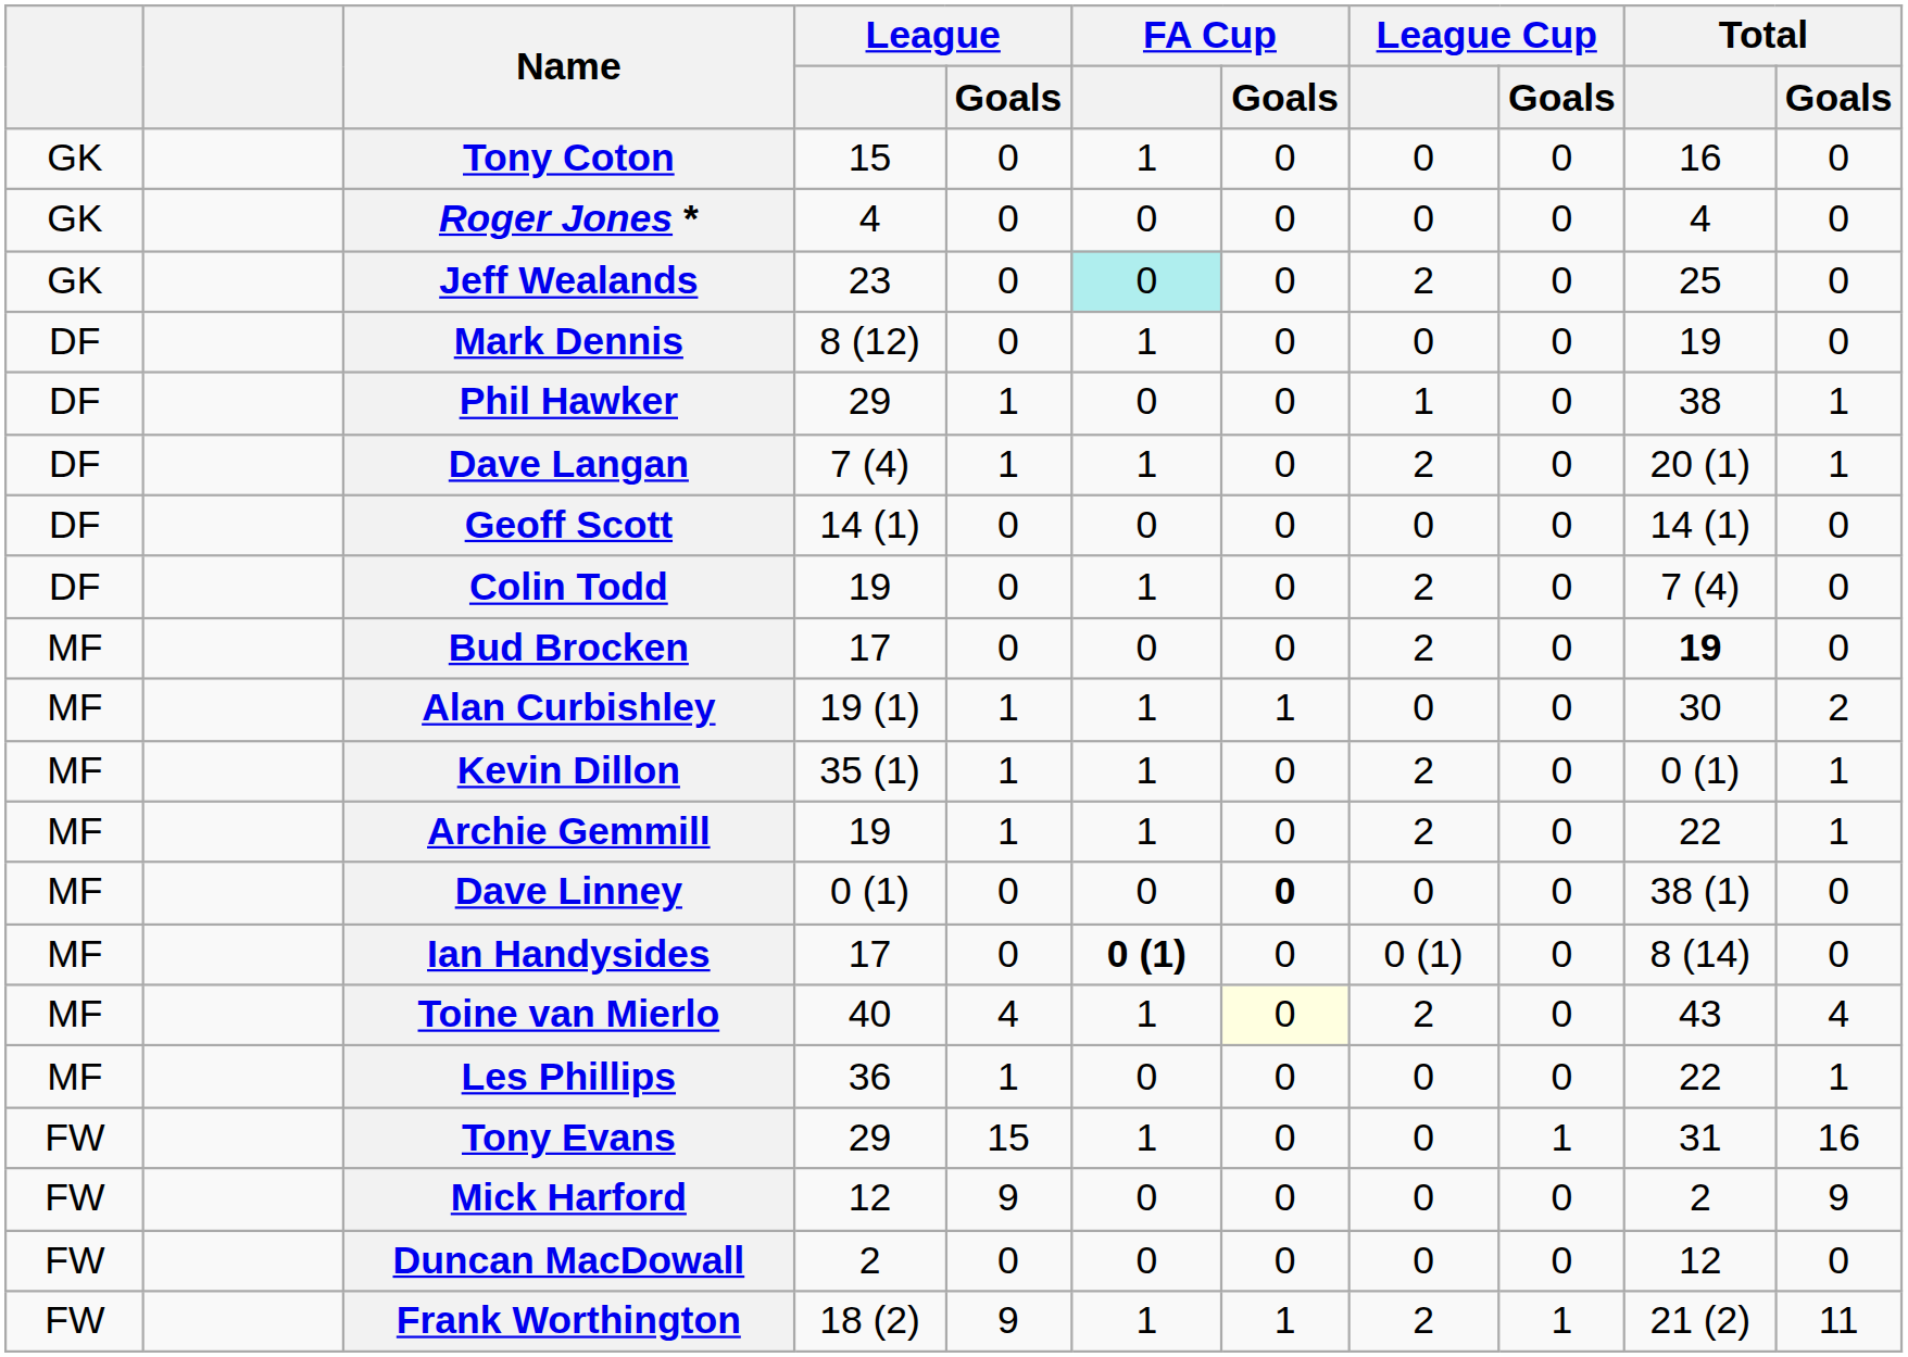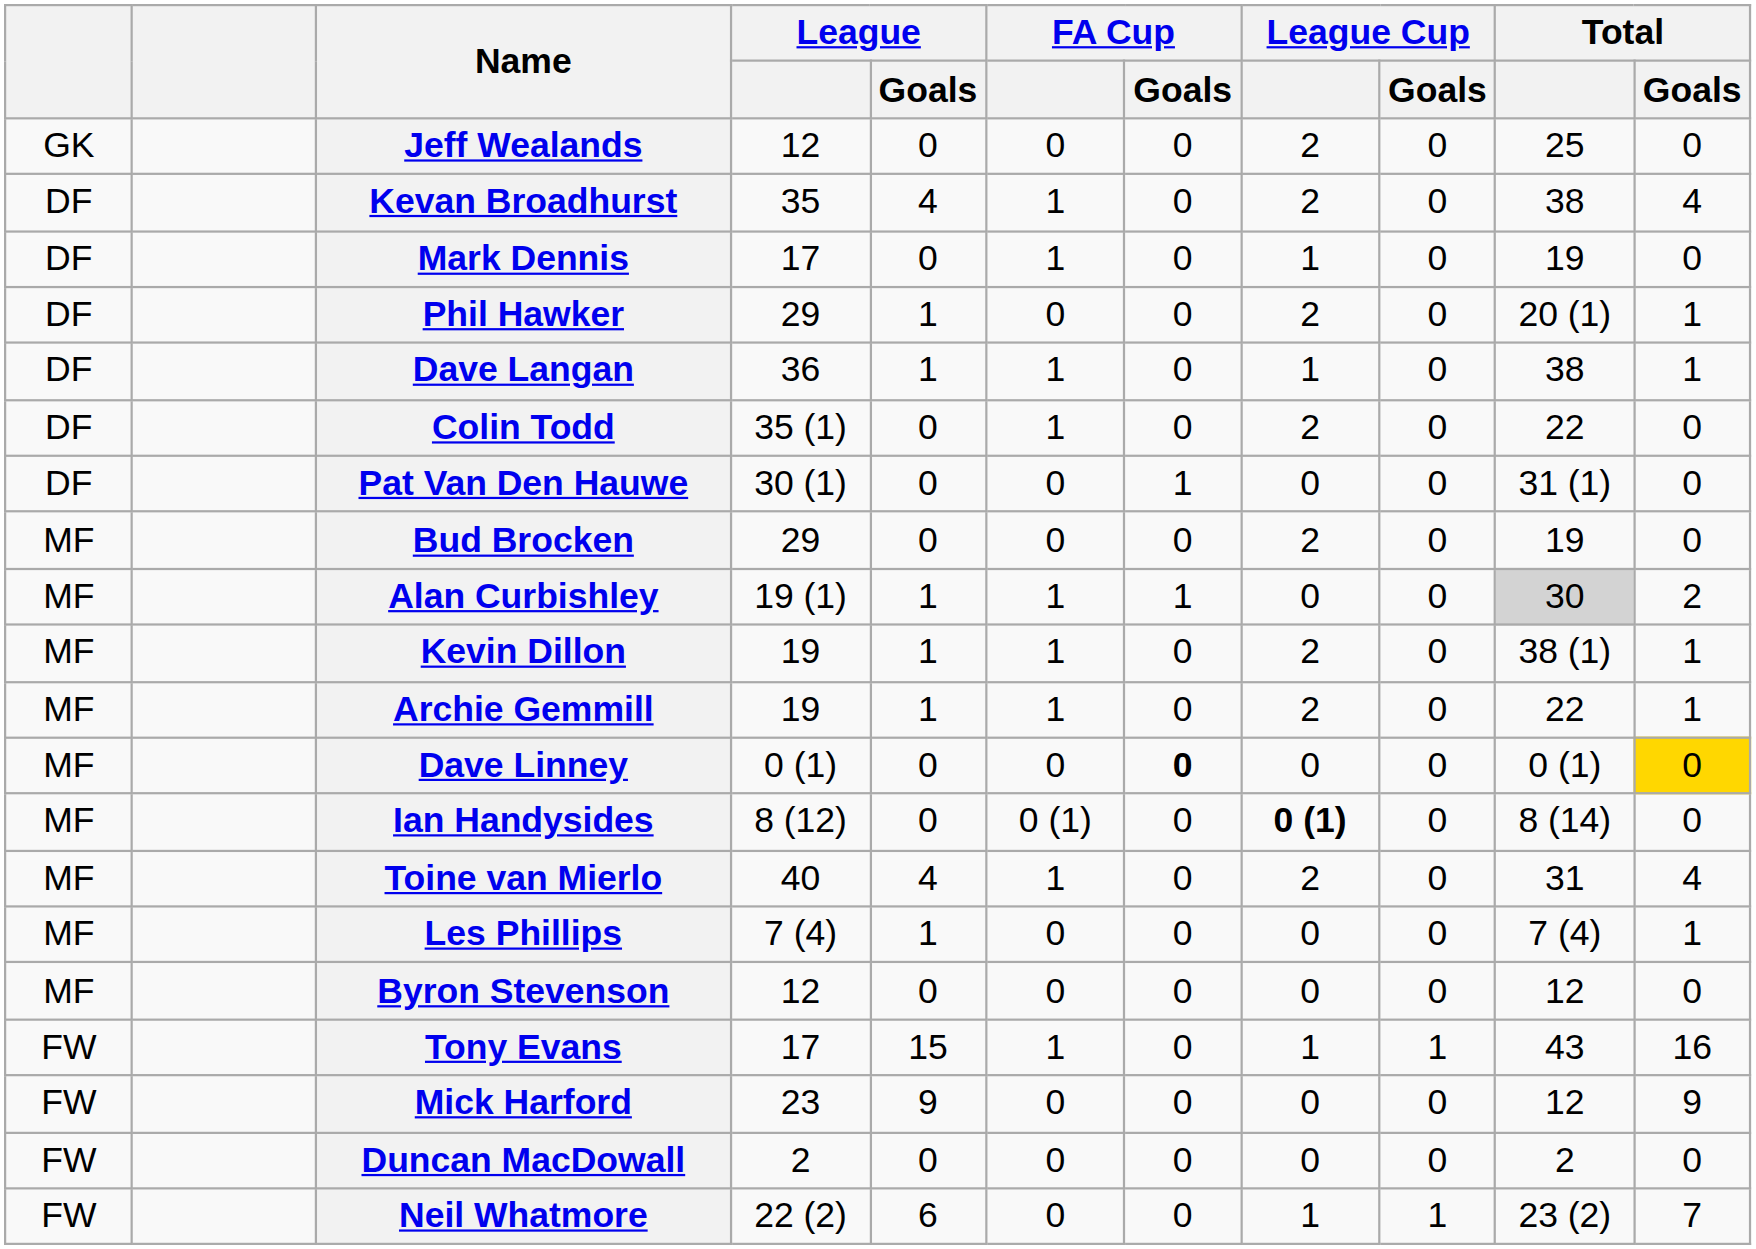 <table class="wikitable plainrowheaders" style="text-align:center;">
 <tr>
 <th rowspan="2" scope="col" width="50"></th>
 <th rowspan="2" scope="col" width="75"></th>
 <th rowspan="2" scope="col" width="180" scope=col>Name</th>
 <th colspan="2"><a href='#'>League</a></th>
 <th colspan="2"><a href='#'>FA Cup</a></th>
 <th colspan="2"><a href='#'>League Cup</a></th>
 <th colspan="2">Total</th>
 </tr>
 <tr>
 <th scope="col" width="55"></th>
 <th scope="col" width="45">Goals</th>
 <th scope="col" width="55"></th>
 <th scope="col" width="45">Goals</th>
 <th scope="col" width="55"></th>
 <th scope="col" width="45">Goals</th>
 <th scope="col" width="55"></th>
 <th scope="col" width="45">Goals</th>
 </tr>
 <tr>
 <td>GK</td>
 <td></td>
-<th scope="row"><a href='#'>Tony Coton</a></th>
-<td>15</td>
-<td>0</td>
-<td>1</td>
+<th scope="row"><a href='#'>Jeff Wealands</a></th>
+<td>12</td>
 <td>0</td>
 <td>0</td>
-<td>0</td>
-<td>16</td>
-<td>0</td>
-</tr>
-<tr>
-<td>GK</td>
-<td></td>
-<th scope="row"><em><a href='#'>Roger Jones</a></em> *</th>
-<td>4</td>
-<td>0</td>
-<td>0</td>
-<td>0</td>
-<td>0</td>
-<td>0</td>
-<td>4</td>
-<td>0</td>
-</tr>
-<tr>
-<td>GK</td>
-<td></td>
-<th scope="row"><a href='#'>Jeff Wealands</a></th>
-<td>23</td>
-<td>0</td>
-<td style="background: paleturquoise;">0</td>
 <td>0</td>
 <td>2</td>
 <td>0</td>
 <td>25</td>
 <td>0</td>
 </tr>
 <tr>
 <td>DF</td>
 <td></td>
+<th scope="row"><a href='#'>Kevan Broadhurst</a></th>
+<td>35</td>
+<td>4</td>
+<td>1</td>
+<td>0</td>
+<td>2</td>
+<td>0</td>
+<td>38</td>
+<td>4</td>
+</tr>
+<tr>
+<td>DF</td>
+<td></td>
 <th scope="row"><a href='#'>Mark Dennis</a></th>
-<td>8 (12)</td>
+<td>17</td>
 <td>0</td>
 <td>1</td>
 <td>0</td>
-<td>0</td>
+<td>1</td>
 <td>0</td>
 <td>19</td>
 <td>0</td>
 </tr>
 <tr>
 <td>DF</td>
 <td></td>
 <th scope="row"><a href='#'>Phil Hawker</a></th>
 <td>29</td>
 <td>1</td>
 <td>0</td>
 <td>0</td>
+<td>2</td>
+<td>0</td>
+<td>20 (1)</td>
+<td>1</td>
+</tr>
+<tr>
+<td>DF</td>
+<td></td>
+<th scope="row"><a href='#'>Dave Langan</a></th>
+<td>36</td>
+<td>1</td>
+<td>1</td>
+<td>0</td>
 <td>1</td>
 <td>0</td>
 <td>38</td>
 <td>1</td>
 </tr>
 <tr>
 <td>DF</td>
 <td></td>
-<th scope="row"><a href='#'>Dave Langan</a></th>
-<td>7 (4)</td>
-<td>1</td>
+<th scope="row"><a href='#'>Colin Todd</a></th>
+<td>35 (1)</td>
+<td>0</td>
 <td>1</td>
 <td>0</td>
 <td>2</td>
 <td>0</td>
-<td>20 (1)</td>
-<td>1</td>
-</tr>
-<tr>
-<td>DF</td>
-<td></td>
-<th scope="row"><a href='#'>Geoff Scott</a></th>
-<td>14 (1)</td>
-<td>0</td>
-<td>0</td>
-<td>0</td>
-<td>0</td>
-<td>0</td>
-<td>14 (1)</td>
+<td>22</td>
 <td>0</td>
 </tr>
 <tr>
 <td>DF</td>
 <td></td>
-<th scope="row"><a href='#'>Colin Todd</a></th>
-<td>19</td>
+<th scope="row"><a href='#'>Pat Van Den Hauwe</a></th>
+<td>30 (1)</td>
+<td>0</td>
 <td>0</td>
 <td>1</td>
 <td>0</td>
-<td>2</td>
 <td>0</td>
-<td>7 (4)</td>
+<td>31 (1)</td>
 <td>0</td>
 </tr>
 <tr>
 <td>MF</td>
 <td></td>
 <th scope="row"><a href='#'>Bud Brocken</a></th>
-<td>17</td>
+<td>29</td>
 <td>0</td>
 <td>0</td>
 <td>0</td>
 <td>2</td>
 <td>0</td>
-<td><strong>19</strong></td>
+<td>19</td>
 <td>0</td>
 </tr>
 <tr>
 <td>MF</td>
 <td></td>
 <th scope="row"><a href='#'>Alan Curbishley</a></th>
 <td>19 (1)</td>
 <td>1</td>
 <td>1</td>
 <td>1</td>
 <td>0</td>
 <td>0</td>
-<td>30</td>
+<td style="background: lightgrey;">30</td>
 <td>2</td>
 </tr>
 <tr>
 <td>MF</td>
 <td></td>
 <th scope="row"><a href='#'>Kevin Dillon</a></th>
-<td>35 (1)</td>
+<td>19</td>
 <td>1</td>
 <td>1</td>
 <td>0</td>
 <td>2</td>
 <td>0</td>
-<td>0 (1)</td>
+<td>38 (1)</td>
 <td>1</td>
 </tr>
 <tr>
 <td>MF</td>
 <td></td>
 <th scope="row"><a href='#'>Archie Gemmill</a> </th>
 <td>19</td>
 <td>1</td>
 <td>1</td>
 <td>0</td>
 <td>2</td>
 <td>0</td>
 <td>22</td>
 <td>1</td>
 </tr>
 <tr>
 <td>MF</td>
 <td></td>
 <th scope="row"><a href='#'>Dave Linney</a></th>
 <td>0 (1)</td>
 <td>0</td>
 <td>0</td>
 <td><strong>0</strong></td>
 <td>0</td>
 <td>0</td>
-<td>38 (1)</td>
-<td>0</td>
+<td>0 (1)</td>
+<td style="background: gold;">0</td>
 </tr>
 <tr>
 <td>MF</td>
 <td></td>
 <th scope="row"><a href='#'>Ian Handysides</a></th>
-<td>17</td>
+<td>8 (12)</td>
+<td>0</td>
+<td>0 (1)</td>
 <td>0</td>
 <td><strong>0 (1)</strong></td>
-<td>0</td>
-<td>0 (1)</td>
 <td>0</td>
 <td>8 (14)</td>
 <td>0</td>
 </tr>
 <tr>
 <td>MF</td>
 <td></td>
 <th scope="row"><a href='#'>Toine van Mierlo</a></th>
 <td>40</td>
 <td>4</td>
 <td>1</td>
-<td style="background: lightyellow;">0</td>
+<td>0</td>
 <td>2</td>
 <td>0</td>
-<td>43</td>
+<td>31</td>
 <td>4</td>
 </tr>
 <tr>
 <td>MF</td>
 <td></td>
 <th scope="row"><a href='#'>Les Phillips</a></th>
-<td>36</td>
+<td>7 (4)</td>
 <td>1</td>
 <td>0</td>
 <td>0</td>
 <td>0</td>
 <td>0</td>
-<td>22</td>
+<td>7 (4)</td>
 <td>1</td>
+</tr>
+<tr>
+<td>MF</td>
+<td></td>
+<th scope="row"><a href='#'>Byron Stevenson</a></th>
+<td>12</td>
+<td>0</td>
+<td>0</td>
+<td>0</td>
+<td>0</td>
+<td>0</td>
+<td>12</td>
+<td>0</td>
 </tr>
 <tr>
 <td>FW</td>
 <td></td>
 <th scope="row"><a href='#'>Tony Evans</a></th>
-<td>29</td>
+<td>17</td>
 <td>15</td>
 <td>1</td>
 <td>0</td>
-<td>0</td>
 <td>1</td>
-<td>31</td>
+<td>1</td>
+<td>43</td>
 <td>16</td>
 </tr>
 <tr>
 <td>FW</td>
 <td></td>
 <th scope="row"><a href='#'>Mick Harford</a></th>
-<td>12</td>
+<td>23</td>
 <td>9</td>
 <td>0</td>
 <td>0</td>
 <td>0</td>
 <td>0</td>
-<td>2</td>
+<td>12</td>
 <td>9</td>
 </tr>
 <tr>
 <td>FW</td>
 <td></td>
 <th scope="row"><a href='#'>Duncan MacDowall</a></th>
 <td>2</td>
 <td>0</td>
 <td>0</td>
 <td>0</td>
 <td>0</td>
 <td>0</td>
-<td>12</td>
+<td>2</td>
 <td>0</td>
 </tr>
 <tr>
 <td>FW</td>
 <td></td>
-<th scope="row"><a href='#'>Frank Worthington</a> </th>
-<td>18 (2)</td>
-<td>9</td>
+<th scope="row"><a href='#'>Neil Whatmore</a></th>
+<td>22 (2)</td>
+<td>6</td>
+<td>0</td>
+<td>0</td>
 <td>1</td>
 <td>1</td>
-<td>2</td>
-<td>1</td>
-<td>21 (2)</td>
-<td>11</td>
+<td>23 (2)</td>
+<td>7</td>
 </tr>
 </table>
